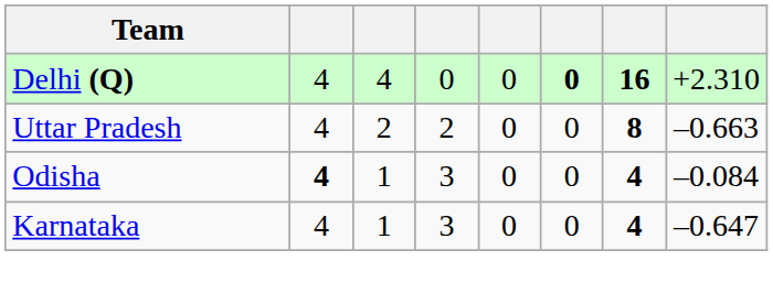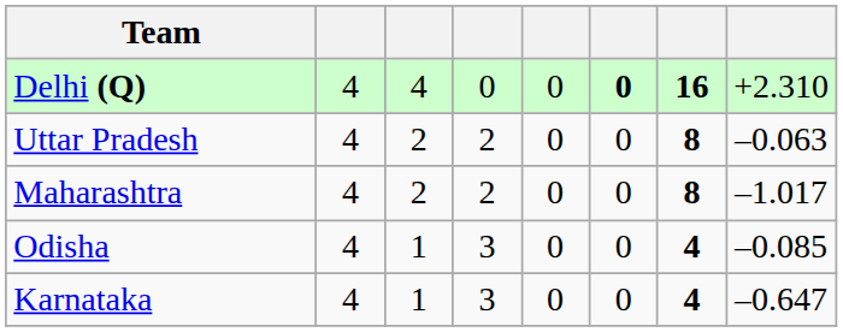 <table class="wikitable" style="text-align:center">
 <tr>
 <th style="width:140px;">Team</th>
 <th style="width:25px;"></th>
 <th style="width:25px;"></th>
 <th style="width:25px;"></th>
 <th style="width:25px;"></th>
 <th style="width:25px;"></th>
 <th style="width:25px;"></th>
 <th style="width:40px;"></th>
 </tr>
 <tr style="background:#cfc;">
 <td style="text-align:left"><a href='#'>Delhi</a> <strong>(Q)</strong></td>
 <td>4</td>
 <td>4</td>
 <td>0</td>
 <td>0</td>
 <td><strong>0</strong></td>
 <td><strong>16</strong></td>
 <td>+2.310</td>
 </tr>
 <tr>
 <td style="text-align:left"><a href='#'>Uttar Pradesh</a></td>
 <td>4</td>
 <td>2</td>
 <td>2</td>
 <td>0</td>
 <td>0</td>
 <td><strong>8</strong></td>
-<td>–0.663</td>
+<td>–0.063</td>
+</tr>
+<tr>
+<td style="text-align:left"><a href='#'>Maharashtra</a></td>
+<td>4</td>
+<td>2</td>
+<td>2</td>
+<td>0</td>
+<td>0</td>
+<td><strong>8</strong></td>
+<td>–1.017</td>
 </tr>
 <tr>
 <td style="text-align:left"><a href='#'>Odisha</a></td>
-<td><strong>4</strong></td>
+<td>4</td>
 <td>1</td>
 <td>3</td>
 <td>0</td>
 <td>0</td>
 <td><strong>4</strong></td>
-<td>–0.084</td>
+<td>–0.085</td>
 </tr>
 <tr>
 <td style="text-align:left"><a href='#'>Karnataka</a></td>
 <td>4</td>
 <td>1</td>
 <td>3</td>
 <td>0</td>
 <td>0</td>
 <td><strong>4</strong></td>
 <td>–0.647</td>
 </tr>
 </table>
